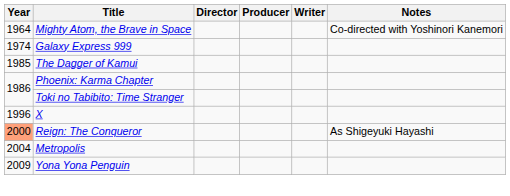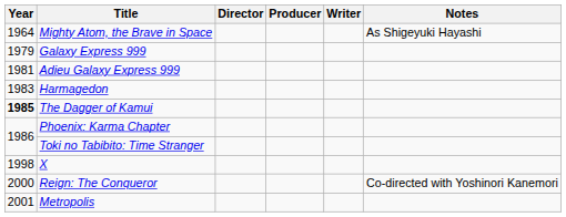 <table class="wikitable">
 <tr>
 <th>Year</th>
 <th>Title</th>
 <th>Director</th>
 <th>Producer</th>
 <th>Writer</th>
 <th>Notes</th>
 </tr>
 <tr>
 <td>1964</td>
 <td><em><a href='#'>Mighty Atom, the Brave in Space</a></em></td>
 <td></td>
 <td></td>
 <td></td>
-<td>Co-directed with Yoshinori Kanemori</td>
+<td>As Shigeyuki Hayashi</td>
 </tr>
 <tr>
-<td>1974</td>
+<td>1979</td>
 <td><em><a href='#'>Galaxy Express 999</a></em></td>
 <td></td>
 <td></td>
 <td></td>
 <td></td>
 </tr>
 <tr>
-<td>1985</td>
+<td>1981</td>
+<td><em><a href='#'>Adieu Galaxy Express 999</a></em></td>
+<td></td>
+<td></td>
+<td></td>
+<td></td>
+</tr>
+<tr>
+<td>1983</td>
+<td><em><a href='#'>Harmagedon</a></em></td>
+<td></td>
+<td></td>
+<td></td>
+<td></td>
+</tr>
+<tr>
+<td><strong>1985</strong></td>
 <td><em><a href='#'>The Dagger of Kamui</a></em></td>
 <td></td>
 <td></td>
 <td></td>
 <td></td>
 </tr>
 <tr>
 <td rowspan=2>1986</td>
 <td><em><a href='#'>Phoenix: Karma Chapter</a></em></td>
 <td></td>
 <td></td>
 <td></td>
 <td></td>
 </tr>
 <tr>
 <td><em><a href='#'>Toki no Tabibito: Time Stranger</a></em></td>
 <td></td>
 <td></td>
 <td></td>
 <td></td>
 </tr>
 <tr>
-<td>1996</td>
+<td>1998</td>
 <td><em><a href='#'>X</a></em></td>
 <td></td>
 <td></td>
 <td></td>
 <td></td>
 </tr>
 <tr>
-<td style="background: lightsalmon;">2000</td>
+<td>2000</td>
 <td><em><a href='#'>Reign: The Conqueror</a></em></td>
 <td></td>
 <td></td>
 <td></td>
-<td>As Shigeyuki Hayashi</td>
+<td>Co-directed with Yoshinori Kanemori</td>
 </tr>
 <tr>
-<td>2004</td>
+<td>2001</td>
 <td><em><a href='#'>Metropolis</a></em></td>
 <td></td>
 <td></td>
 <td></td>
 <td></td>
 </tr>
-<tr>
-<td>2009</td>
-<td><em><a href='#'>Yona Yona Penguin</a></em></td>
-<td></td>
-<td></td>
-<td></td>
-<td></td>
-</tr>
 </table>
